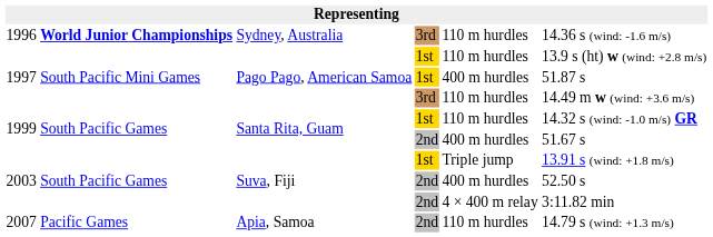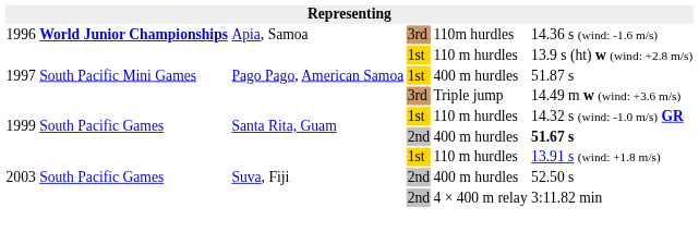 <table>
 <tr>
 <th bgcolor="#eeeeee" colspan="6">Representing </th>
 </tr>
 <tr>
 <td>1996</td>
 <td><strong><a href='#'>World Junior Championships</a></strong></td>
-<td><a href='#'>Sydney</a>, <a href='#'>Australia</a></td>
+<td><a href='#'>Apia</a>, Samoa</td>
 <td bgcolor="cc9966">3rd</td>
-<td>110 m hurdles</td>
+<td>110m hurdles</td>
 <td>14.36 s <small>(wind: -1.6 m/s)</small></td>
 </tr>
 <tr>
 <td rowspan=3>1997</td>
 <td rowspan=3><a href='#'>South Pacific Mini Games</a></td>
 <td rowspan=3><a href='#'>Pago Pago</a>, <a href='#'>American Samoa</a></td>
 <td bgcolor=gold>1st</td>
 <td>110 m hurdles</td>
 <td>13.9 s (ht) <strong>w</strong> <small>(wind: +2.8 m/s)</small></td>
 </tr>
 <tr>
 <td bgcolor=gold>1st</td>
 <td>400 m hurdles</td>
 <td>51.87 s</td>
 </tr>
 <tr>
 <td bgcolor=cc9966>3rd</td>
-<td>110 m hurdles</td>
+<td>Triple jump</td>
 <td>14.49 m <strong>w</strong> <small>(wind: +3.6 m/s)</small></td>
 </tr>
 <tr>
 <td rowspan=2>1999</td>
 <td rowspan=2><a href='#'>South Pacific Games</a></td>
 <td rowspan=2><a href='#'>Santa Rita, Guam</a></td>
 <td bgcolor=gold>1st</td>
 <td>110 m hurdles</td>
 <td>14.32 s <small>(wind: -1.0 m/s)</small> <strong><a href='#'>GR</a></strong></td>
 </tr>
 <tr>
 <td bgcolor=silver>2nd</td>
 <td>400 m hurdles</td>
-<td>51.67 s</td>
+<td><strong>51.67 s</strong></td>
 </tr>
 <tr>
 <td rowspan=3>2003</td>
 <td rowspan=3><a href='#'>South Pacific Games</a></td>
 <td rowspan=3><a href='#'>Suva</a>, Fiji</td>
 <td bgcolor=gold>1st</td>
-<td>Triple jump</td>
+<td>110 m hurdles</td>
 <td><a href='#'>13.91 s</a> <small>(wind: +1.8 m/s)</small></td>
 </tr>
 <tr>
 <td bgcolor=silver>2nd</td>
 <td>400 m hurdles</td>
 <td>52.50 s</td>
 </tr>
 <tr>
 <td bgcolor=silver>2nd</td>
 <td>4 × 400 m relay</td>
 <td>3:11.82 min</td>
 </tr>
-<tr>
-<td>2007</td>
-<td><a href='#'>Pacific Games</a></td>
-<td><a href='#'>Apia</a>, Samoa</td>
-<td bgcolor=silver>2nd</td>
-<td>110 m hurdles</td>
-<td>14.79 s <small>(wind: +1.3 m/s)</small></td>
-</tr>
 </table>
